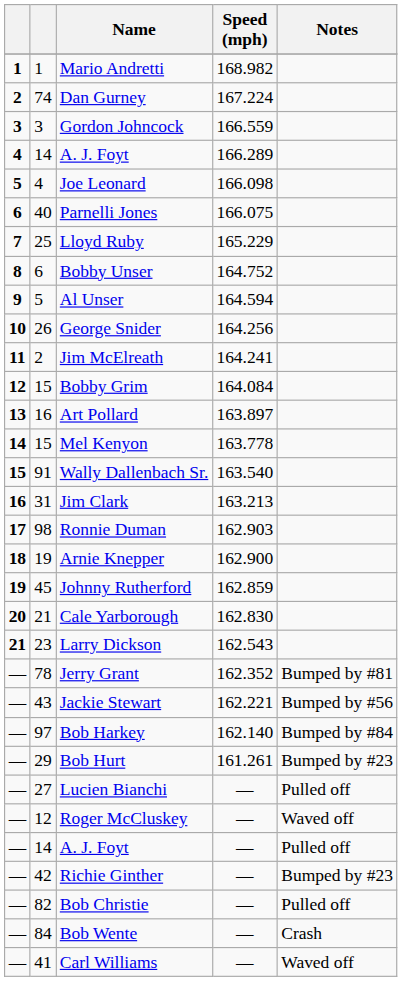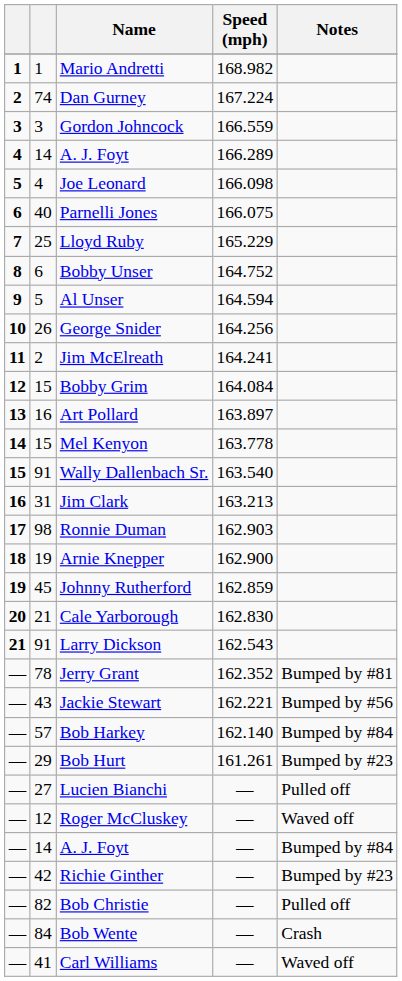 <table class="wikitable" style="font-size: 95%;">
 <tr>
 <th></th>
 <th></th>
 <th>Name</th>
 <th>Speed<br>(mph)</th>
 <th>Notes</th>
 </tr>
 <tr>
 </tr>
 <tr>
 <td align="center"><strong>1</strong></td>
 <td>1</td>
 <td><a href='#'>Mario Andretti</a></td>
 <td>168.982</td>
 <td> </td>
 </tr>
 <tr>
 <td align="center"><strong>2</strong></td>
 <td>74</td>
 <td><a href='#'>Dan Gurney</a></td>
 <td>167.224</td>
 <td> </td>
 </tr>
 <tr>
 <td align="center"><strong>3</strong></td>
 <td>3</td>
 <td><a href='#'>Gordon Johncock</a></td>
 <td>166.559</td>
 <td> </td>
 </tr>
 <tr>
 <td align="center"><strong>4</strong></td>
 <td>14</td>
 <td><a href='#'>A. J. Foyt</a></td>
 <td>166.289</td>
 <td> </td>
 </tr>
 <tr>
 <td align="center"><strong>5</strong></td>
 <td>4</td>
 <td><a href='#'>Joe Leonard</a></td>
 <td>166.098</td>
 <td> </td>
 </tr>
 <tr>
 <td align="center"><strong>6</strong></td>
 <td>40</td>
 <td><a href='#'>Parnelli Jones</a></td>
 <td>166.075</td>
 <td> </td>
 </tr>
 <tr>
 <td align="center"><strong>7</strong></td>
 <td>25</td>
 <td><a href='#'>Lloyd Ruby</a></td>
 <td>165.229</td>
 <td> </td>
 </tr>
 <tr>
 <td align="center"><strong>8</strong></td>
 <td>6</td>
 <td><a href='#'>Bobby Unser</a></td>
 <td>164.752</td>
 <td> </td>
 </tr>
 <tr>
 <td align="center"><strong>9</strong></td>
 <td>5</td>
 <td><a href='#'>Al Unser</a></td>
 <td>164.594</td>
 <td> </td>
 </tr>
 <tr>
 <td align="center"><strong>10</strong></td>
 <td>26</td>
 <td><a href='#'>George Snider</a></td>
 <td>164.256</td>
 <td> </td>
 </tr>
 <tr>
 <td align="center"><strong>11</strong></td>
 <td>2</td>
 <td><a href='#'>Jim McElreath</a></td>
 <td>164.241</td>
 <td> </td>
 </tr>
 <tr>
 <td align="center"><strong>12</strong></td>
 <td>15</td>
 <td><a href='#'>Bobby Grim</a></td>
 <td>164.084</td>
 <td> </td>
 </tr>
 <tr>
 <td align="center"><strong>13</strong></td>
 <td>16</td>
 <td><a href='#'>Art Pollard</a> <strong></strong></td>
 <td>163.897</td>
 <td> </td>
 </tr>
 <tr>
 <td align="center"><strong>14</strong></td>
 <td>15</td>
 <td><a href='#'>Mel Kenyon</a></td>
 <td>163.778</td>
 <td> </td>
 </tr>
 <tr>
 <td align="center"><strong>15</strong></td>
 <td>91</td>
 <td><a href='#'>Wally Dallenbach Sr.</a> <strong></strong></td>
 <td>163.540</td>
 <td> </td>
 </tr>
 <tr>
 <td align="center"><strong>16</strong></td>
 <td>31</td>
 <td><a href='#'>Jim Clark</a></td>
 <td>163.213</td>
 <td> </td>
 </tr>
 <tr>
 <td align="center"><strong>17</strong></td>
 <td>98</td>
 <td><a href='#'>Ronnie Duman</a></td>
 <td>162.903</td>
 <td> </td>
 </tr>
 <tr>
 <td align="center"><strong>18</strong></td>
 <td>19</td>
 <td><a href='#'>Arnie Knepper</a></td>
 <td>162.900</td>
 <td> </td>
 </tr>
 <tr>
 <td align="center"><strong>19</strong></td>
 <td>45</td>
 <td><a href='#'>Johnny Rutherford</a></td>
 <td>162.859</td>
 <td> </td>
 </tr>
 <tr>
 <td align="center"><strong>20</strong></td>
 <td>21</td>
 <td><a href='#'>Cale Yarborough</a></td>
 <td>162.830</td>
 <td> </td>
 </tr>
 <tr>
 <td align="center"><strong>21</strong></td>
-<td>23</td>
+<td>91</td>
 <td><a href='#'>Larry Dickson</a></td>
 <td>162.543</td>
 <td> </td>
 </tr>
 <tr>
 <td align="center">—</td>
 <td>78</td>
 <td><a href='#'>Jerry Grant</a></td>
 <td>162.352</td>
 <td>Bumped by #81</td>
 </tr>
 <tr>
 <td align="center">—</td>
 <td>43</td>
 <td><a href='#'>Jackie Stewart</a></td>
 <td>162.221</td>
 <td>Bumped by  #56</td>
 </tr>
 <tr>
 <td align="center">—</td>
-<td>97</td>
+<td>57</td>
 <td><a href='#'>Bob Harkey</a></td>
 <td>162.140</td>
 <td>Bumped by  #84</td>
 </tr>
 <tr>
 <td align="center">—</td>
 <td>29</td>
 <td><a href='#'>Bob Hurt</a> <strong></strong></td>
 <td>161.261</td>
 <td>Bumped by  #23</td>
 </tr>
 <tr>
 <td align="center">—</td>
 <td>27</td>
 <td><a href='#'>Lucien Bianchi</a></td>
 <td align="center">—</td>
 <td>Pulled off</td>
 </tr>
 <tr>
 <td align="center">—</td>
 <td>12</td>
 <td><a href='#'>Roger McCluskey</a></td>
 <td align="center">—</td>
 <td>Waved off</td>
 </tr>
 <tr>
 <td align="center">—</td>
 <td>14</td>
 <td><a href='#'>A. J. Foyt</a></td>
 <td align="center">—</td>
-<td>Pulled off</td>
+<td>Bumped by  #84</td>
 </tr>
 <tr>
 <td align="center">—</td>
 <td>42</td>
 <td><a href='#'>Richie Ginther</a> <strong></strong></td>
 <td align="center">—</td>
 <td>Bumped by  #23</td>
 </tr>
 <tr>
 <td align="center">—</td>
 <td>82</td>
 <td><a href='#'>Bob Christie</a></td>
 <td align="center">—</td>
 <td>Pulled off</td>
 </tr>
 <tr>
 <td align="center">—</td>
 <td>84</td>
 <td><a href='#'>Bob Wente</a></td>
 <td align="center">—</td>
 <td>Crash</td>
 </tr>
 <tr>
 <td align="center">—</td>
 <td>41</td>
 <td><a href='#'>Carl Williams</a></td>
 <td align="center">—</td>
 <td>Waved off</td>
 </tr>
 </table>
